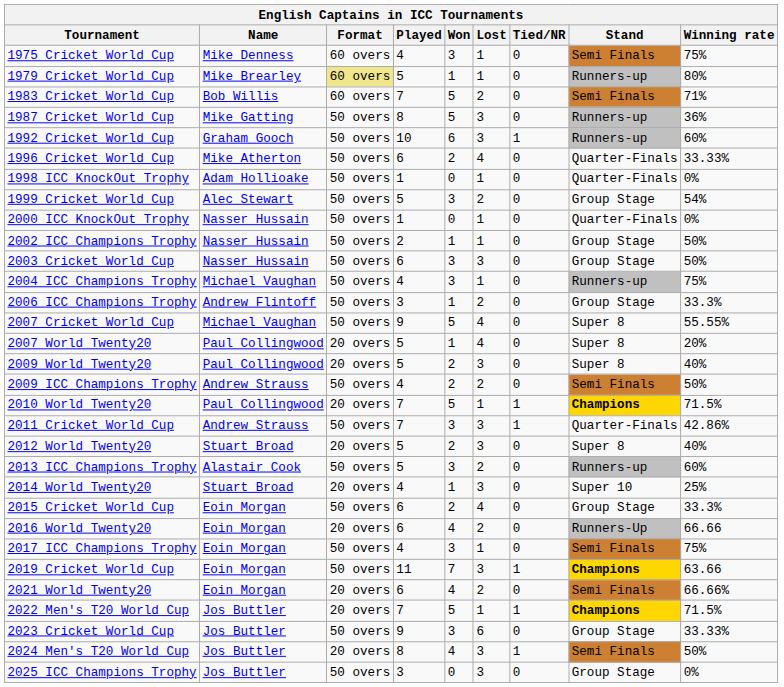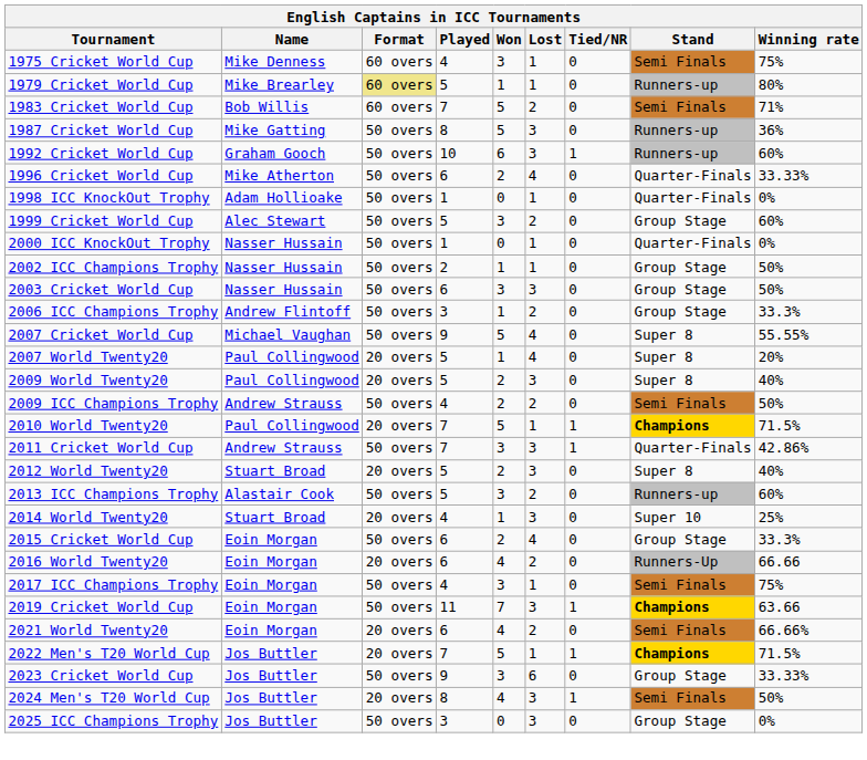 <table class="wikitable sortable">
 <tr style="background:#efefef;">
 <th colspan="9">English Captains in ICC Tournaments</th>
 </tr>
 <tr style="background:#efefef;">
 <th>Tournament</th>
 <th>Name</th>
 <th>Format</th>
 <th>Played</th>
 <th>Won</th>
 <th>Lost</th>
 <th>Tied/NR</th>
 <th>Stand</th>
 <th>Winning rate</th>
 </tr>
 <tr>
 <td><a href='#'>1975 Cricket World Cup</a></td>
 <td><a href='#'>Mike Denness</a></td>
 <td>60 overs</td>
 <td>4</td>
 <td>3</td>
 <td>1</td>
 <td>0</td>
 <td style="background: #CD7F32">Semi Finals</td>
 <td>75%</td>
 </tr>
 <tr>
 <td><a href='#'>1979 Cricket World Cup</a></td>
 <td><a href='#'>Mike Brearley</a></td>
 <td style="background: khaki;">60 overs</td>
 <td>5</td>
 <td>1</td>
 <td>1</td>
 <td>0</td>
 <td style="background: silver;">Runners-up</td>
 <td>80%</td>
 </tr>
 <tr>
 <td><a href='#'>1983 Cricket World Cup</a></td>
 <td><a href='#'>Bob Willis</a></td>
 <td>60 overs</td>
 <td>7</td>
 <td>5</td>
 <td>2</td>
 <td>0</td>
 <td style="background: #CD7F32">Semi Finals</td>
 <td>71%</td>
 </tr>
 <tr>
 <td><a href='#'>1987 Cricket World Cup</a></td>
 <td><a href='#'>Mike Gatting</a></td>
 <td>50 overs</td>
 <td>8</td>
 <td>5</td>
 <td>3</td>
 <td>0</td>
 <td style="background: silver;">Runners-up</td>
 <td>36%</td>
 </tr>
 <tr>
 <td><a href='#'>1992 Cricket World Cup</a></td>
 <td><a href='#'>Graham Gooch </a></td>
 <td>50 overs</td>
 <td>10</td>
 <td>6</td>
 <td>3</td>
 <td>1</td>
 <td style="background: silver;">Runners-up</td>
 <td>60%</td>
 </tr>
 <tr>
 <td><a href='#'>1996 Cricket World Cup</a></td>
 <td><a href='#'>Mike Atherton</a></td>
 <td>50 overs</td>
 <td>6</td>
 <td>2</td>
 <td>4</td>
 <td>0</td>
 <td>Quarter-Finals</td>
 <td>33.33%</td>
 </tr>
 <tr>
 <td><a href='#'>1998 ICC KnockOut Trophy </a></td>
 <td><a href='#'>Adam Hollioake</a></td>
 <td>50 overs</td>
 <td>1</td>
 <td>0</td>
 <td>1</td>
 <td>0</td>
 <td>Quarter-Finals</td>
 <td>0%</td>
 </tr>
 <tr>
 <td><a href='#'>1999 Cricket World Cup</a></td>
 <td><a href='#'>Alec Stewart</a></td>
 <td>50 overs</td>
 <td>5</td>
 <td>3</td>
 <td>2</td>
 <td>0</td>
 <td>Group Stage</td>
-<td>54%</td>
+<td>60%</td>
 </tr>
 <tr>
 <td><a href='#'>2000 ICC KnockOut Trophy </a></td>
 <td><a href='#'>Nasser Hussain </a></td>
 <td>50 overs</td>
 <td>1</td>
 <td>0</td>
 <td>1</td>
 <td>0</td>
 <td>Quarter-Finals</td>
 <td>0%</td>
 </tr>
 <tr>
 <td><a href='#'>2002 ICC Champions Trophy </a></td>
 <td><a href='#'>Nasser Hussain </a></td>
 <td>50 overs</td>
 <td>2</td>
 <td>1</td>
 <td>1</td>
 <td>0</td>
 <td>Group Stage</td>
 <td>50%</td>
 </tr>
 <tr>
 <td><a href='#'>2003 Cricket World Cup</a></td>
 <td><a href='#'>Nasser Hussain</a></td>
 <td>50 overs</td>
 <td>6</td>
 <td>3</td>
 <td>3</td>
 <td>0</td>
 <td>Group Stage</td>
 <td>50%</td>
-</tr>
-<tr>
-<td><a href='#'>2004 ICC Champions Trophy </a></td>
-<td><a href='#'>Michael Vaughan</a></td>
-<td>50 overs</td>
-<td>4</td>
-<td>3</td>
-<td>1</td>
-<td>0</td>
-<td style="background: silver;">Runners-up</td>
-<td>75%</td>
 </tr>
 <tr>
 <td><a href='#'>2006 ICC Champions Trophy </a></td>
 <td><a href='#'>Andrew Flintoff</a></td>
 <td>50 overs</td>
 <td>3</td>
 <td>1</td>
 <td>2</td>
 <td>0</td>
 <td>Group Stage</td>
 <td>33.3%</td>
 </tr>
 <tr>
 <td><a href='#'>2007 Cricket World Cup</a></td>
 <td><a href='#'>Michael Vaughan</a></td>
 <td>50 overs</td>
 <td>9</td>
 <td>5</td>
 <td>4</td>
 <td>0</td>
 <td>Super 8</td>
 <td>55.55%</td>
 </tr>
 <tr>
 <td><a href='#'>2007 World Twenty20 </a></td>
 <td><a href='#'>Paul Collingwood</a></td>
 <td>20 overs</td>
 <td>5</td>
 <td>1</td>
 <td>4</td>
 <td>0</td>
 <td>Super 8</td>
 <td>20%</td>
 </tr>
 <tr>
 <td><a href='#'>2009 World Twenty20 </a></td>
 <td><a href='#'>Paul Collingwood</a></td>
 <td>20 overs</td>
 <td>5</td>
 <td>2</td>
 <td>3</td>
 <td>0</td>
 <td>Super 8</td>
 <td>40%</td>
 </tr>
 <tr>
 <td><a href='#'>2009 ICC Champions Trophy </a></td>
 <td><a href='#'>Andrew Strauss</a></td>
 <td>50 overs</td>
 <td>4</td>
 <td>2</td>
 <td>2</td>
 <td>0</td>
 <td style="background: #CD7F32">Semi Finals</td>
 <td>50%</td>
 </tr>
 <tr>
 <td><a href='#'>2010 World Twenty20 </a></td>
 <td><a href='#'>Paul Collingwood</a></td>
 <td>20 overs</td>
 <td>7</td>
 <td>5</td>
 <td>1</td>
 <td>1</td>
 <td style="background: gold;"><strong>Champions</strong></td>
 <td>71.5%</td>
 </tr>
 <tr>
 <td><a href='#'>2011 Cricket World Cup</a></td>
 <td><a href='#'>Andrew Strauss</a></td>
 <td>50 overs</td>
 <td>7</td>
 <td>3</td>
 <td>3</td>
 <td>1</td>
 <td>Quarter-Finals</td>
 <td>42.86%</td>
 </tr>
 <tr>
 <td><a href='#'>2012 World Twenty20 </a></td>
 <td><a href='#'>Stuart Broad</a></td>
 <td>20 overs</td>
 <td>5</td>
 <td>2</td>
 <td>3</td>
 <td>0</td>
 <td>Super 8</td>
 <td>40%</td>
 </tr>
 <tr>
 <td><a href='#'>2013 ICC Champions Trophy </a></td>
 <td><a href='#'>Alastair Cook</a></td>
 <td>50 overs</td>
 <td>5</td>
 <td>3</td>
 <td>2</td>
 <td>0</td>
 <td style="background: silver;">Runners-up</td>
 <td>60%</td>
 </tr>
 <tr>
 <td><a href='#'>2014 World Twenty20 </a></td>
 <td><a href='#'>Stuart Broad</a></td>
 <td>20 overs</td>
 <td>4</td>
 <td>1</td>
 <td>3</td>
 <td>0</td>
 <td>Super 10</td>
 <td>25%</td>
 </tr>
 <tr>
 <td><a href='#'>2015 Cricket World Cup</a></td>
 <td><a href='#'>Eoin Morgan</a></td>
 <td>50 overs</td>
 <td>6</td>
 <td>2</td>
 <td>4</td>
 <td>0</td>
 <td>Group Stage</td>
 <td>33.3%</td>
 </tr>
 <tr>
 <td><a href='#'>2016 World Twenty20 </a></td>
 <td><a href='#'>Eoin Morgan</a></td>
 <td>20 overs</td>
 <td>6</td>
 <td>4</td>
 <td>2</td>
 <td>0</td>
 <td style="background: silver;">Runners-Up</td>
 <td>66.66</td>
 </tr>
 <tr>
 <td><a href='#'>2017 ICC Champions Trophy </a></td>
 <td><a href='#'>Eoin Morgan</a></td>
 <td>50 overs</td>
 <td>4</td>
 <td>3</td>
 <td>1</td>
 <td>0</td>
 <td style="background: #CD7F32">Semi Finals</td>
 <td>75%</td>
 </tr>
 <tr>
 <td><a href='#'>2019 Cricket World Cup</a></td>
 <td><a href='#'>Eoin Morgan</a></td>
 <td>50 overs</td>
 <td>11</td>
 <td>7</td>
 <td>3</td>
 <td>1</td>
 <td style="background: gold;"><strong>Champions</strong></td>
 <td>63.66</td>
 </tr>
 <tr>
 <td><a href='#'>2021 World Twenty20 </a></td>
 <td><a href='#'>Eoin Morgan</a></td>
 <td>20 overs</td>
 <td>6</td>
 <td>4</td>
 <td>2</td>
 <td>0</td>
 <td style="background: #CD7F32">Semi Finals</td>
 <td>66.66%</td>
 </tr>
 <tr>
 <td><a href='#'>2022 Men's T20 World Cup</a></td>
 <td><a href='#'>Jos Buttler</a></td>
 <td>20 overs</td>
 <td>7</td>
 <td>5</td>
 <td>1</td>
 <td>1</td>
 <td style="background: gold;"><strong>Champions</strong></td>
 <td>71.5%</td>
 </tr>
 <tr>
 <td><a href='#'>2023 Cricket World Cup</a></td>
 <td><a href='#'>Jos Buttler</a></td>
 <td>50 overs</td>
 <td>9</td>
 <td>3</td>
 <td>6</td>
 <td>0</td>
 <td>Group Stage</td>
 <td>33.33%</td>
 </tr>
 <tr>
 <td><a href='#'>2024 Men's T20 World Cup</a></td>
 <td><a href='#'>Jos Buttler</a></td>
 <td>20 overs</td>
 <td>8</td>
 <td>4</td>
 <td>3</td>
 <td>1</td>
 <td style="background: #CD7F32">Semi Finals</td>
 <td>50%</td>
 </tr>
 <tr>
 <td><a href='#'>2025 ICC Champions Trophy </a></td>
 <td><a href='#'>Jos Buttler</a></td>
 <td>50 overs</td>
 <td>3</td>
 <td>0</td>
 <td>3</td>
 <td>0</td>
 <td>Group Stage</td>
 <td>0%</td>
 </tr>
 </table>
